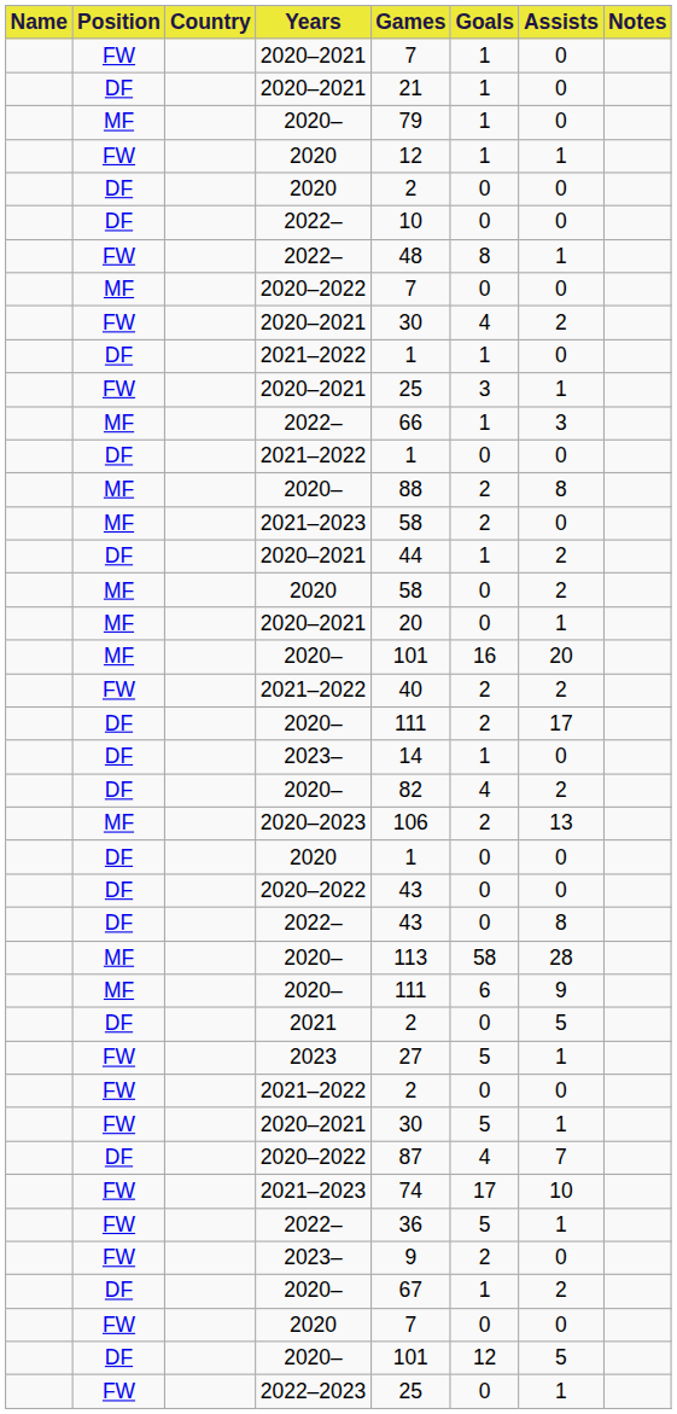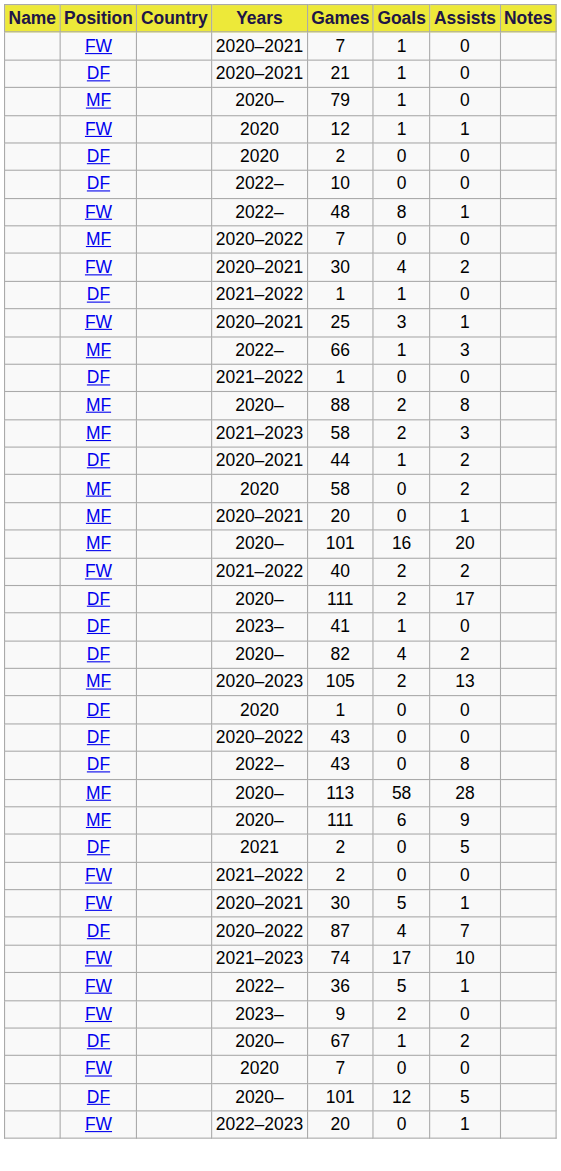 <table class="wikitable sortable" style="text-align:center;">
 <tr>
 <th style="background-color:#EDE939; color:#201547;" scope=col>Name</th>
 <th style="background-color:#EDE939; color:#201547;" scope=col>Position</th>
 <th style="background-color:#EDE939; color:#201547;" scope=col>Country</th>
 <th style="background-color:#EDE939; color:#201547;" scope=col>Years</th>
 <th style="background-color:#EDE939; color:#201547;" scope=col>Games</th>
 <th style="background-color:#EDE939; color:#201547;" scope=col>Goals</th>
 <th style="background-color:#EDE939; color:#201547;" scope=col>Assists</th>
 <th style="background-color:#EDE939; color:#201547;" scope=col class=unsortable>Notes</th>
 </tr>
 <tr>
 <td align=left></td>
 <td><a href='#'>FW</a></td>
 <td align=left></td>
 <td>2020–2021</td>
 <td>7</td>
 <td>1</td>
 <td>0</td>
 <td></td>
 </tr>
 <tr>
 <td align=left></td>
 <td><a href='#'>DF</a></td>
 <td align=left></td>
 <td>2020–2021</td>
 <td>21</td>
 <td>1</td>
 <td>0</td>
 <td></td>
 </tr>
 <tr>
 <td align=left></td>
 <td><a href='#'>MF</a></td>
 <td align=left></td>
 <td>2020–</td>
 <td>79</td>
 <td>1</td>
 <td>0</td>
 <td></td>
 </tr>
 <tr>
 <td align=left></td>
 <td><a href='#'>FW</a></td>
 <td align=left></td>
 <td>2020</td>
 <td>12</td>
 <td>1</td>
 <td>1</td>
 <td></td>
 </tr>
 <tr>
 <td align=left></td>
 <td><a href='#'>DF</a></td>
 <td align=left></td>
 <td>2020</td>
 <td>2</td>
 <td>0</td>
 <td>0</td>
 <td></td>
 </tr>
 <tr>
 <td align=left></td>
 <td><a href='#'>DF</a></td>
 <td align=left></td>
 <td>2022–</td>
 <td>10</td>
 <td>0</td>
 <td>0</td>
 <td></td>
 </tr>
 <tr>
 <td align=left></td>
 <td><a href='#'>FW</a></td>
 <td align=left></td>
 <td>2022–</td>
 <td>48</td>
 <td>8</td>
 <td>1</td>
 <td></td>
 </tr>
 <tr>
 <td align=left></td>
 <td><a href='#'>MF</a></td>
 <td align=left></td>
 <td>2020–2022</td>
 <td>7</td>
 <td>0</td>
 <td>0</td>
 <td></td>
 </tr>
 <tr>
 <td align=left></td>
 <td><a href='#'>FW</a></td>
 <td align=left></td>
 <td>2020–2021</td>
 <td>30</td>
 <td>4</td>
 <td>2</td>
 <td></td>
 </tr>
 <tr>
 <td align=left></td>
 <td><a href='#'>DF</a></td>
 <td align=left></td>
 <td>2021–2022</td>
 <td>1</td>
 <td>1</td>
 <td>0</td>
 <td></td>
 </tr>
 <tr>
 <td align=left></td>
 <td><a href='#'>FW</a></td>
 <td align=left></td>
 <td>2020–2021</td>
 <td>25</td>
 <td>3</td>
 <td>1</td>
 <td></td>
 </tr>
 <tr>
 <td align=left></td>
 <td><a href='#'>MF</a></td>
 <td align=left></td>
 <td>2022–</td>
 <td>66</td>
 <td>1</td>
 <td>3</td>
 <td></td>
 </tr>
 <tr>
 <td align=left></td>
 <td><a href='#'>DF</a></td>
 <td align=left></td>
 <td>2021–2022</td>
 <td>1</td>
 <td>0</td>
 <td>0</td>
 <td></td>
 </tr>
 <tr>
 <td align=left></td>
 <td><a href='#'>MF</a></td>
 <td align=left></td>
 <td>2020–</td>
 <td>88</td>
 <td>2</td>
 <td>8</td>
 <td></td>
 </tr>
 <tr>
 <td align=left></td>
 <td><a href='#'>MF</a></td>
 <td align=left></td>
 <td>2021–2023</td>
 <td>58</td>
 <td>2</td>
-<td>0</td>
+<td>3</td>
 <td></td>
 </tr>
 <tr>
 <td align=left></td>
 <td><a href='#'>DF</a></td>
 <td align=left></td>
 <td>2020–2021</td>
 <td>44</td>
 <td>1</td>
 <td>2</td>
 <td></td>
 </tr>
 <tr>
 <td align=left></td>
 <td><a href='#'>MF</a></td>
 <td align=left></td>
 <td>2020</td>
 <td>58</td>
 <td>0</td>
 <td>2</td>
 <td></td>
 </tr>
 <tr>
 <td align=left></td>
 <td><a href='#'>MF</a></td>
 <td align=left></td>
 <td>2020–2021</td>
 <td>20</td>
 <td>0</td>
 <td>1</td>
 <td></td>
 </tr>
 <tr>
 <td align=left></td>
 <td><a href='#'>MF</a></td>
 <td align=left></td>
 <td>2020–</td>
 <td>101</td>
 <td>16</td>
 <td>20</td>
 <td></td>
 </tr>
 <tr>
 <td align=left></td>
 <td><a href='#'>FW</a></td>
 <td align=left></td>
 <td>2021–2022</td>
 <td>40</td>
 <td>2</td>
 <td>2</td>
 <td></td>
 </tr>
 <tr>
 <td align=left></td>
 <td><a href='#'>DF</a></td>
 <td align=left></td>
 <td>2020–</td>
 <td>111</td>
 <td>2</td>
 <td>17</td>
 <td></td>
 </tr>
 <tr>
 <td align=left></td>
 <td><a href='#'>DF</a></td>
 <td align=left></td>
 <td>2023–</td>
-<td>14</td>
+<td>41</td>
 <td>1</td>
 <td>0</td>
 <td></td>
 </tr>
 <tr>
 <td align=left></td>
 <td><a href='#'>DF</a></td>
 <td align=left></td>
 <td>2020–</td>
 <td>82</td>
 <td>4</td>
 <td>2</td>
 <td></td>
 </tr>
 <tr>
 <td align=left></td>
 <td><a href='#'>MF</a></td>
 <td align=left></td>
 <td>2020–2023</td>
-<td>106</td>
+<td>105</td>
 <td>2</td>
 <td>13</td>
 <td></td>
 </tr>
 <tr>
 <td align=left></td>
 <td><a href='#'>DF</a></td>
 <td align=left></td>
 <td>2020</td>
 <td>1</td>
 <td>0</td>
 <td>0</td>
 <td></td>
 </tr>
 <tr>
 <td align=left></td>
 <td><a href='#'>DF</a></td>
 <td align=left></td>
 <td>2020–2022</td>
 <td>43</td>
 <td>0</td>
 <td>0</td>
 <td></td>
 </tr>
 <tr>
 <td align=left></td>
 <td><a href='#'>DF</a></td>
 <td align=left></td>
 <td>2022–</td>
 <td>43</td>
 <td>0</td>
 <td>8</td>
 <td></td>
 </tr>
 <tr>
 <td align=left></td>
 <td><a href='#'>MF</a></td>
 <td align=left></td>
 <td>2020–</td>
 <td>113</td>
 <td>58</td>
 <td>28</td>
 <td></td>
 </tr>
 <tr>
 <td align=left></td>
 <td><a href='#'>MF</a></td>
 <td align=left></td>
 <td>2020–</td>
 <td>111</td>
 <td>6</td>
 <td>9</td>
 <td></td>
 </tr>
 <tr>
 <td align=left></td>
 <td><a href='#'>DF</a></td>
 <td align=left></td>
 <td>2021</td>
 <td>2</td>
 <td>0</td>
 <td>5</td>
-<td></td>
-</tr>
-<tr>
-<td align=left></td>
-<td><a href='#'>FW</a></td>
-<td align=left></td>
-<td>2023</td>
-<td>27</td>
-<td>5</td>
-<td>1</td>
 <td></td>
 </tr>
 <tr>
 <td align=left></td>
 <td><a href='#'>FW</a></td>
 <td align=left></td>
 <td>2021–2022</td>
 <td>2</td>
 <td>0</td>
 <td>0</td>
 <td></td>
 </tr>
 <tr>
 <td align=left></td>
 <td><a href='#'>FW</a></td>
 <td align=left></td>
 <td>2020–2021</td>
 <td>30</td>
 <td>5</td>
 <td>1</td>
 <td></td>
 </tr>
 <tr>
 <td align=left></td>
 <td><a href='#'>DF</a></td>
 <td align=left></td>
 <td>2020–2022</td>
 <td>87</td>
 <td>4</td>
 <td>7</td>
 <td></td>
 </tr>
 <tr>
 <td align=left></td>
 <td><a href='#'>FW</a></td>
 <td align=left></td>
 <td>2021–2023</td>
 <td>74</td>
 <td>17</td>
 <td>10</td>
 <td></td>
 </tr>
 <tr>
 <td align=left></td>
 <td><a href='#'>FW</a></td>
 <td align=left></td>
 <td>2022–</td>
 <td>36</td>
 <td>5</td>
 <td>1</td>
 <td></td>
 </tr>
 <tr>
 <td align=left></td>
 <td><a href='#'>FW</a></td>
 <td align=left></td>
 <td>2023–</td>
 <td>9</td>
 <td>2</td>
 <td>0</td>
 <td></td>
 </tr>
 <tr>
 <td align=left></td>
 <td><a href='#'>DF</a></td>
 <td align=left></td>
 <td>2020–</td>
 <td>67</td>
 <td>1</td>
 <td>2</td>
 <td></td>
 </tr>
 <tr>
 <td align=left></td>
 <td><a href='#'>FW</a></td>
 <td align=left></td>
 <td>2020</td>
 <td>7</td>
 <td>0</td>
 <td>0</td>
 <td></td>
 </tr>
 <tr>
 <td align=left></td>
 <td><a href='#'>DF</a></td>
 <td align=left></td>
 <td>2020–</td>
 <td>101</td>
 <td>12</td>
 <td>5</td>
 <td></td>
 </tr>
 <tr>
 <td align=left></td>
 <td><a href='#'>FW</a></td>
 <td align=left></td>
 <td>2022–2023</td>
-<td>25</td>
+<td>20</td>
 <td>0</td>
 <td>1</td>
 <td></td>
 </tr>
 </table>
